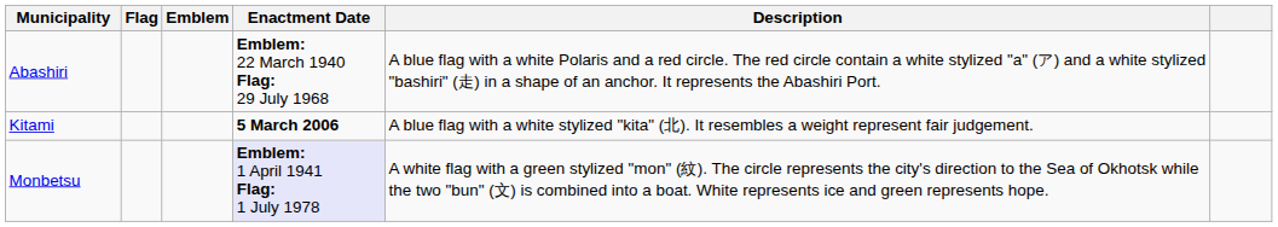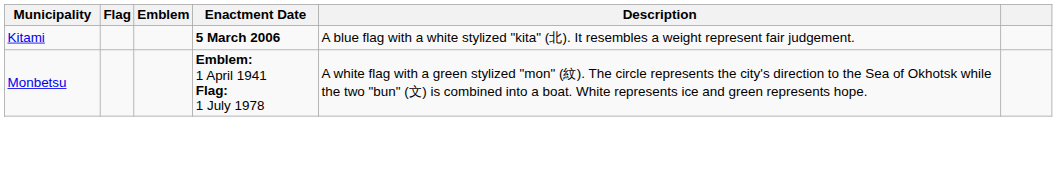 <table class="wikitable">
 <tr>
 <th style="width:12ch;">Municipality</th>
 <th>Flag</th>
 <th>Emblem</th>
 <th style="width:16ch;">Enactment Date</th>
 <th>Description</th>
 <th style="width:6ch;"></th>
-</tr>
-<tr>
-<td><a href='#'>Abashiri</a></td>
-<td></td>
-<td></td>
-<td><strong>Emblem:</strong><br>22 March 1940<br><strong>Flag:</strong><br>29 July 1968</td>
-<td>A blue flag with a white Polaris and a red circle. The red circle contain a white stylized "a" (ア) and a white stylized "bashiri" (走) in a shape of an anchor. It represents the Abashiri Port.</td>
-<td></td>
 </tr>
 <tr>
 <td><a href='#'>Kitami</a></td>
 <td></td>
 <td></td>
 <td><strong>5 March 2006</strong></td>
 <td>A blue flag with a white stylized "kita" (北). It resembles a weight represent fair judgement.</td>
 <td></td>
 </tr>
 <tr>
 <td><a href='#'>Monbetsu</a></td>
 <td></td>
 <td></td>
-<td style="background: lavender;"><strong>Emblem:</strong><br>1 April 1941<br><strong>Flag:</strong><br>1 July 1978</td>
+<td><strong>Emblem:</strong><br>1 April 1941<br><strong>Flag:</strong><br>1 July 1978</td>
 <td>A white flag with a green stylized "mon" (紋). The circle represents the city's direction to the Sea of Okhotsk while the two "bun" (文) is combined into a boat. White represents ice and green represents hope.</td>
 <td></td>
 </tr>
 </table>
